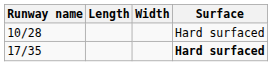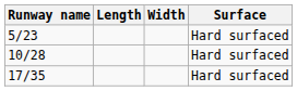 <table class="wikitable">
 <tr>
 <th>Runway name</th>
 <th>Length</th>
 <th>Width</th>
 <th>Surface</th>
+</tr>
+<tr>
+<td>5/23</td>
+<td></td>
+<td></td>
+<td>Hard surfaced</td>
 </tr>
 <tr>
 <td>10/28</td>
 <td></td>
 <td></td>
 <td>Hard surfaced</td>
 </tr>
 <tr>
 <td>17/35</td>
 <td></td>
 <td></td>
-<td><strong>Hard surfaced</strong></td>
+<td>Hard surfaced</td>
 </tr>
 </table>
